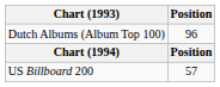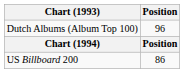 <table class="wikitable">
 <tr>
 <th>Chart (1993)</th>
 <th>Position</th>
 </tr>
 <tr>
 <td>Dutch Albums (Album Top 100)</td>
 <td style="text-align:center;">96</td>
 </tr>
 <tr>
 <th>Chart (1994)</th>
 <th>Position</th>
 </tr>
 <tr>
 <td>US <em>Billboard</em> 200</td>
-<td style="text-align:center;">57</td>
+<td style="text-align:center;">86</td>
 </tr>
 </table>
